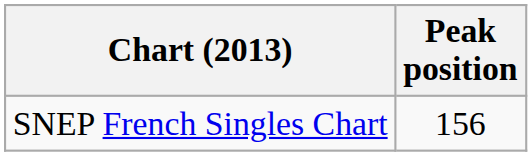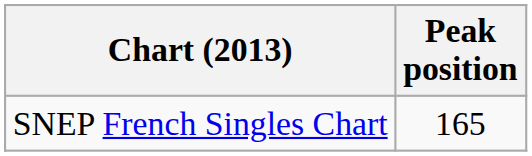 <table class="wikitable sortable">
 <tr>
 <th>Chart (2013)</th>
 <th>Peak<br>position</th>
 </tr>
 <tr>
 <td>SNEP <a href='#'>French Singles Chart</a></td>
-<td style="text-align:center;">156</td>
+<td style="text-align:center;">165</td>
 </tr>
 </table>
